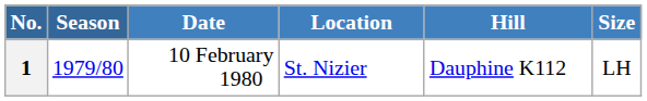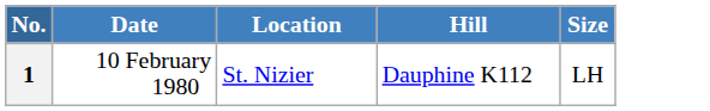 <table class="wikitable sortable" style="font-size:86%; line-height:15px; text-align:left; border:grey solid 1px; border-collapse:collapse; background:#ffffff;">
 <tr style="background:#efefef;">
 <th style="background-color:#369; color:white; width:10px;">No.</th>
-<th style="background-color:#369; color:white;  width:30px;">Season</th>
 <th style="background-color:#4180be; color:white; width:89px;">Date</th>
 <th style="background-color:#4180be; color:white; width:86px;">Location</th>
 <th style="background-color:#4180be; color:white; width:100px;">Hill</th>
 <th style="background-color:#4180be; color:white; width:25px;">Size</th>
 </tr>
 <tr>
 <th scope=row style="text-align:center;">1</th>
-<td align=center><a href='#'>1979/80</a></td>
 <td align=right>10 February 1980  </td>
 <td> <a href='#'>St. Nizier</a></td>
 <td><a href='#'>Dauphine</a> K112</td>
 <td align=center>LH</td>
 </tr>
 </table>
